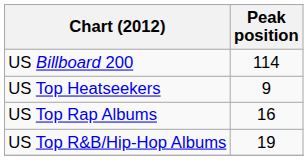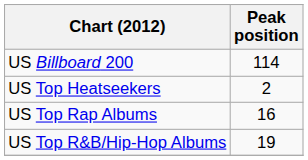 <table class="wikitable sortable">
 <tr>
 <th>Chart (2012)</th>
 <th>Peak<br>position</th>
 </tr>
 <tr>
 <td>US <a href='#'><em>Billboard</em> 200</a></td>
 <td style="text-align:center;">114</td>
 </tr>
 <tr>
 <td>US <a href='#'>Top Heatseekers</a></td>
-<td style="text-align:center;">9</td>
+<td style="text-align:center;">2</td>
 </tr>
 <tr>
 <td>US <a href='#'>Top Rap Albums</a></td>
 <td style="text-align:center;">16</td>
 </tr>
 <tr>
 <td>US <a href='#'>Top R&B/Hip-Hop Albums</a></td>
 <td style="text-align:center;">19</td>
 </tr>
 <tr>
 </tr>
 </table>
